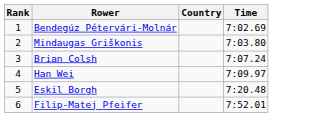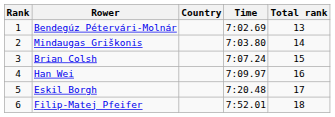 <table class="wikitable" style="text-align:center">
 <tr>
 <th>Rank</th>
 <th>Rower</th>
 <th>Country</th>
 <th>Time</th>
+<th>Total rank</th>
 </tr>
 <tr>
 <td>1</td>
 <td align="left"><a href='#'>Bendegúz Pétervári-Molnár</a></td>
 <td align="left"></td>
 <td>7:02.69</td>
+<td>13</td>
 </tr>
 <tr>
 <td>2</td>
 <td align="left"><a href='#'>Mindaugas Griškonis</a></td>
 <td align="left"></td>
 <td>7:03.80</td>
+<td>14</td>
 </tr>
 <tr>
 <td>3</td>
 <td align="left"><a href='#'>Brian Colsh</a></td>
 <td align="left"></td>
 <td>7:07.24</td>
+<td>15</td>
 </tr>
 <tr>
 <td>4</td>
 <td align="left"><a href='#'>Han Wei</a></td>
 <td align="left"></td>
 <td>7:09.97</td>
+<td>16</td>
 </tr>
 <tr>
 <td>5</td>
 <td align="left"><a href='#'>Eskil Borgh</a></td>
 <td align="left"></td>
 <td>7:20.48</td>
+<td>17</td>
 </tr>
 <tr>
 <td>6</td>
 <td align="left"><a href='#'>Filip-Matej Pfeifer</a></td>
 <td align="left"></td>
 <td>7:52.01</td>
+<td>18</td>
 </tr>
 </table>
